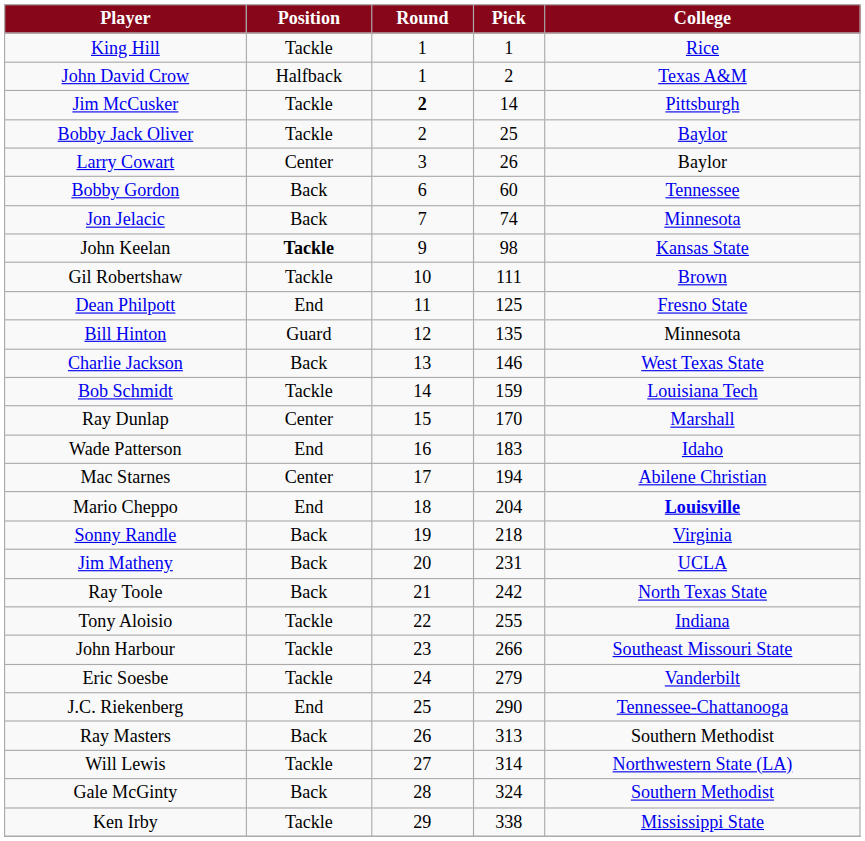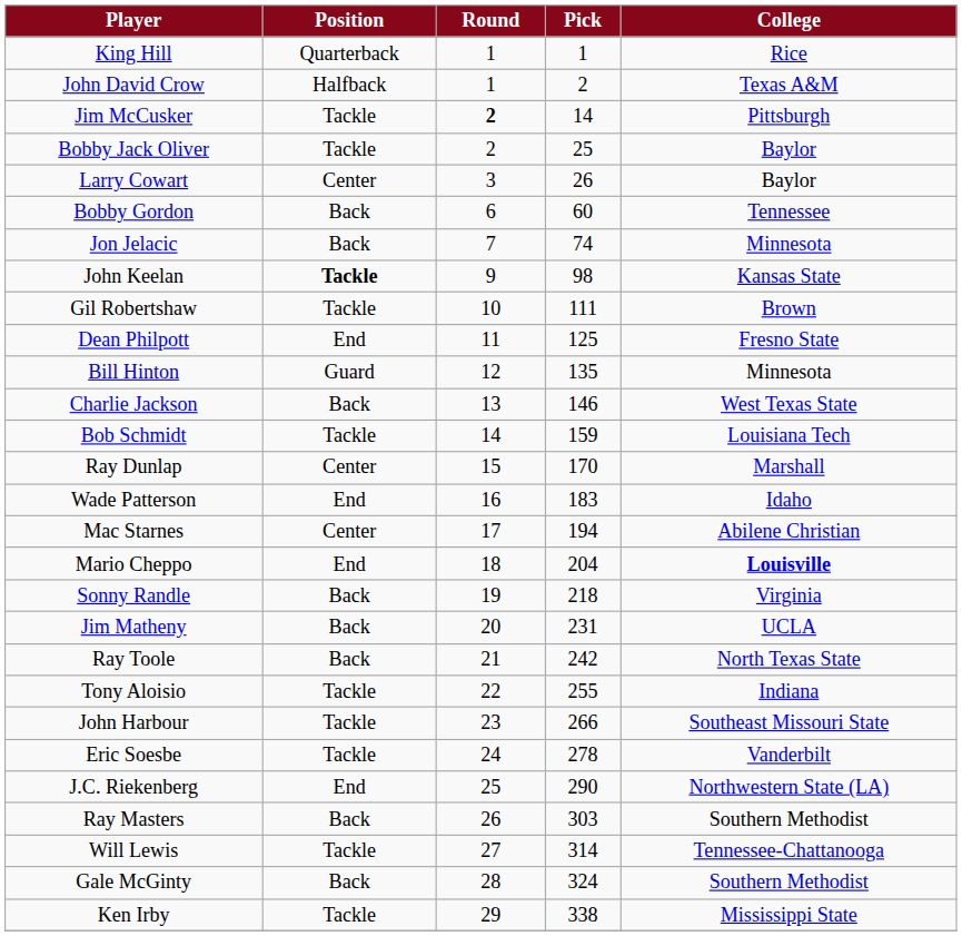 <table class="wikitable" width="60%">
 <tr align="center"  style="background:#870619;color:#FFFFFF;">
 <td><strong>Player</strong></td>
 <td><strong>Position</strong></td>
 <td><strong>Round</strong></td>
 <td><strong>Pick</strong></td>
 <td><strong>College</strong></td>
 </tr>
 <tr align="center" bgcolor="">
 <td><a href='#'>King Hill</a></td>
-<td>Tackle</td>
+<td>Quarterback</td>
 <td>1</td>
 <td>1</td>
 <td><a href='#'>Rice</a></td>
 </tr>
 <tr align="center" bgcolor="">
 <td><a href='#'>John David Crow</a></td>
 <td>Halfback</td>
 <td>1</td>
 <td>2</td>
 <td><a href='#'>Texas A&M</a></td>
 </tr>
 <tr align="center" bgcolor="">
 <td><a href='#'>Jim McCusker</a></td>
 <td>Tackle</td>
 <td><strong>2</strong></td>
 <td>14</td>
 <td><a href='#'>Pittsburgh</a></td>
 </tr>
 <tr align="center" bgcolor="">
 <td><a href='#'>Bobby Jack Oliver</a></td>
 <td>Tackle</td>
 <td>2</td>
 <td>25</td>
 <td><a href='#'>Baylor</a></td>
 </tr>
 <tr align="center" bgcolor="">
 <td><a href='#'>Larry Cowart</a></td>
 <td>Center</td>
 <td>3</td>
 <td>26</td>
 <td>Baylor</td>
 </tr>
 <tr align="center" bgcolor="">
 <td><a href='#'>Bobby Gordon</a></td>
 <td>Back</td>
 <td>6</td>
 <td>60</td>
 <td><a href='#'>Tennessee</a></td>
 </tr>
 <tr align="center" bgcolor="">
 <td><a href='#'>Jon Jelacic</a></td>
 <td>Back</td>
 <td>7</td>
 <td>74</td>
 <td><a href='#'>Minnesota</a></td>
 </tr>
 <tr align="center" bgcolor="">
 <td>John Keelan</td>
 <td><strong>Tackle</strong></td>
 <td>9</td>
 <td>98</td>
 <td><a href='#'>Kansas State</a></td>
 </tr>
 <tr align="center" bgcolor="">
 <td>Gil Robertshaw</td>
 <td>Tackle</td>
 <td>10</td>
 <td>111</td>
 <td><a href='#'>Brown</a></td>
 </tr>
 <tr align="center" bgcolor="">
 <td><a href='#'>Dean Philpott</a></td>
 <td>End</td>
 <td>11</td>
 <td>125</td>
 <td><a href='#'>Fresno State</a></td>
 </tr>
 <tr align="center" bgcolor="">
 <td><a href='#'>Bill Hinton</a></td>
 <td>Guard</td>
 <td>12</td>
 <td>135</td>
 <td>Minnesota</td>
 </tr>
 <tr align="center" bgcolor="">
 <td><a href='#'>Charlie Jackson</a></td>
 <td>Back</td>
 <td>13</td>
 <td>146</td>
 <td><a href='#'>West Texas State</a></td>
 </tr>
 <tr align="center" bgcolor="">
 <td><a href='#'>Bob Schmidt</a></td>
 <td>Tackle</td>
 <td>14</td>
 <td>159</td>
 <td><a href='#'>Louisiana Tech</a></td>
 </tr>
 <tr align="center" bgcolor="">
 <td>Ray Dunlap</td>
 <td>Center</td>
 <td>15</td>
 <td>170</td>
 <td><a href='#'>Marshall</a></td>
 </tr>
 <tr align="center" bgcolor="">
 <td>Wade Patterson</td>
 <td>End</td>
 <td>16</td>
 <td>183</td>
 <td><a href='#'>Idaho</a></td>
 </tr>
 <tr align="center" bgcolor="">
 <td>Mac Starnes</td>
 <td>Center</td>
 <td>17</td>
 <td>194</td>
 <td><a href='#'>Abilene Christian</a></td>
 </tr>
 <tr align="center" bgcolor="">
 <td>Mario Cheppo</td>
 <td>End</td>
 <td>18</td>
 <td>204</td>
 <td><strong><a href='#'>Louisville</a></strong></td>
 </tr>
 <tr align="center" bgcolor="">
 <td><a href='#'>Sonny Randle</a></td>
 <td>Back</td>
 <td>19</td>
 <td>218</td>
 <td><a href='#'>Virginia</a></td>
 </tr>
 <tr align="center" bgcolor="">
 <td><a href='#'>Jim Matheny</a></td>
 <td>Back</td>
 <td>20</td>
 <td>231</td>
 <td><a href='#'>UCLA</a></td>
 </tr>
 <tr align="center" bgcolor="">
 <td>Ray Toole</td>
 <td>Back</td>
 <td>21</td>
 <td>242</td>
 <td><a href='#'>North Texas State</a></td>
 </tr>
 <tr align="center" bgcolor="">
 <td>Tony Aloisio</td>
 <td>Tackle</td>
 <td>22</td>
 <td>255</td>
 <td><a href='#'>Indiana</a></td>
 </tr>
 <tr align="center" bgcolor="">
 <td>John Harbour</td>
 <td>Tackle</td>
 <td>23</td>
 <td>266</td>
 <td><a href='#'>Southeast Missouri State</a></td>
 </tr>
 <tr align="center" bgcolor="">
 <td>Eric Soesbe</td>
 <td>Tackle</td>
 <td>24</td>
-<td>279</td>
+<td>278</td>
 <td><a href='#'>Vanderbilt</a></td>
 </tr>
 <tr align="center" bgcolor="">
 <td>J.C. Riekenberg</td>
 <td>End</td>
 <td>25</td>
 <td>290</td>
-<td><a href='#'>Tennessee-Chattanooga</a></td>
+<td><a href='#'>Northwestern State (LA)</a></td>
 </tr>
 <tr align="center" bgcolor="">
 <td>Ray Masters</td>
 <td>Back</td>
 <td>26</td>
-<td>313</td>
+<td>303</td>
 <td>Southern Methodist</td>
 </tr>
 <tr align="center" bgcolor="">
 <td>Will Lewis</td>
 <td>Tackle</td>
 <td>27</td>
 <td>314</td>
-<td><a href='#'>Northwestern State (LA)</a></td>
+<td><a href='#'>Tennessee-Chattanooga</a></td>
 </tr>
 <tr align="center" bgcolor="">
 <td>Gale McGinty</td>
 <td>Back</td>
 <td>28</td>
 <td>324</td>
 <td><a href='#'>Southern Methodist</a></td>
 </tr>
 <tr align="center" bgcolor="">
 <td>Ken Irby</td>
 <td>Tackle</td>
 <td>29</td>
 <td>338</td>
 <td><a href='#'>Mississippi State</a></td>
 </tr>
 <tr align="center" bgcolor="">
 </tr>
 </table>
